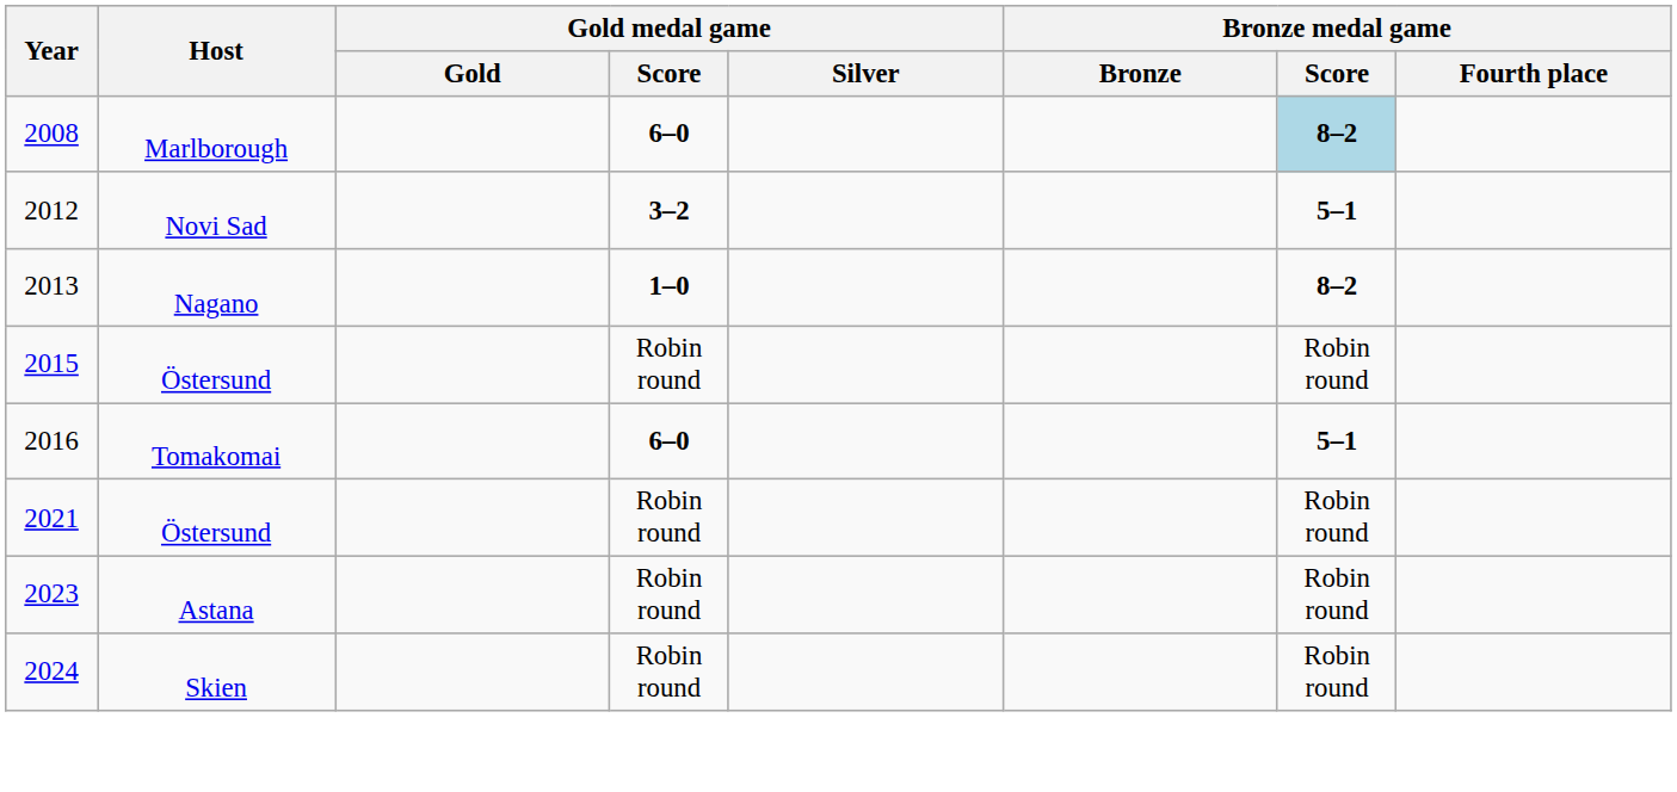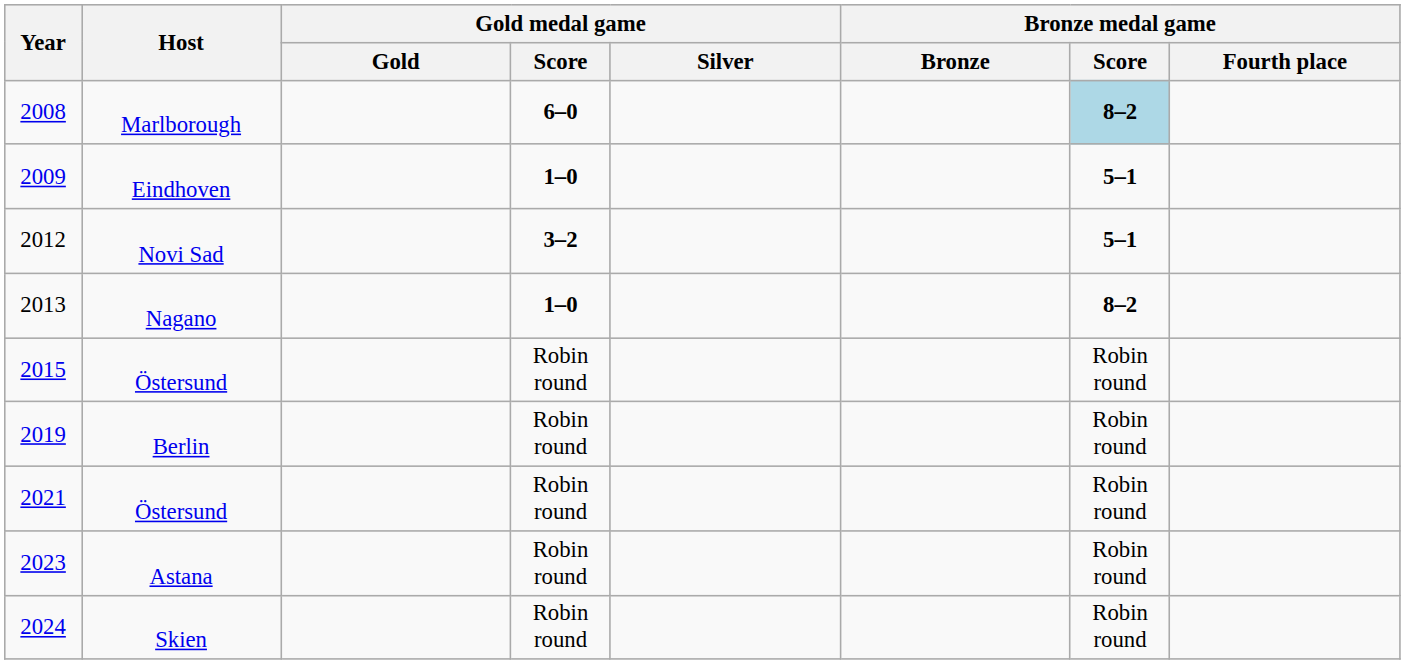 <table class=wikitable style="text-align:center; font-size:90%; width:100%">
 <tr>
 <th rowspan=2 width=5%>Year</th>
 <th rowspan=2 width=13%>Host</th>
 <th colspan=3>Gold medal game</th>
 <th colspan=3>Bronze medal game</th>
 </tr>
 <tr>
 <th width=15%>Gold</th>
 <th width=6.5%>Score</th>
 <th width=15%>Silver</th>
 <th width=15%>Bronze</th>
 <th width=6.5%>Score</th>
 <th width=15%>Fourth place</th>
 </tr>
 <tr>
 <td><a href='#'>2008</a></td>
 <td><br><a href='#'>Marlborough</a></td>
 <td><strong></strong></td>
 <td><strong>6–0</strong></td>
 <td></td>
 <td></td>
 <td style="background: lightblue;"><strong>8–2</strong></td>
+<td></td>
+</tr>
+<tr>
+<td><a href='#'>2009</a></td>
+<td><br><a href='#'>Eindhoven</a></td>
+<td><strong></strong></td>
+<td><strong>1–0</strong></td>
+<td></td>
+<td></td>
+<td><strong>5–1</strong></td>
 <td></td>
 </tr>
 <tr>
 <td>2012</td>
 <td><br><a href='#'>Novi Sad</a></td>
 <td><strong></strong></td>
 <td><strong>3–2</strong></td>
 <td></td>
 <td></td>
 <td><strong>5–1</strong></td>
 <td></td>
 </tr>
 <tr>
 <td>2013</td>
 <td><br><a href='#'>Nagano</a></td>
 <td><strong></strong></td>
 <td><strong>1–0</strong></td>
 <td></td>
 <td></td>
 <td><strong>8–2</strong></td>
 <td></td>
 </tr>
 <tr>
 <td><a href='#'>2015</a></td>
 <td><br><a href='#'>Östersund</a></td>
 <td><strong></strong></td>
 <td><span>Robin round</span></td>
 <td></td>
 <td></td>
 <td><span>Robin round</span></td>
 <td></td>
 </tr>
 <tr>
-<td>2016</td>
-<td><br><a href='#'>Tomakomai</a></td>
+<td><a href='#'>2019</a></td>
+<td><br><a href='#'>Berlin</a></td>
 <td><strong></strong></td>
-<td><strong>6–0</strong></td>
+<td><span>Robin round</span></td>
 <td></td>
 <td></td>
-<td><strong>5–1</strong></td>
+<td><span>Robin round</span></td>
 <td></td>
 </tr>
 <tr>
 <td><a href='#'>2021</a></td>
 <td><br><a href='#'>Östersund</a></td>
 <td></td>
 <td><span>Robin round</span></td>
 <td></td>
 <td></td>
 <td><span>Robin round</span></td>
 <td></td>
 </tr>
 <tr>
 <td><a href='#'>2023</a></td>
 <td><br><a href='#'>Astana</a></td>
 <td></td>
 <td><span>Robin round</span></td>
 <td></td>
 <td></td>
 <td><span>Robin round</span></td>
 <td></td>
 </tr>
 <tr>
 <td><a href='#'>2024</a></td>
 <td><br><a href='#'>Skien</a></td>
 <td></td>
 <td><span>Robin round</span></td>
 <td></td>
 <td></td>
 <td><span>Robin round</span></td>
 <td></td>
 </tr>
 </table>
